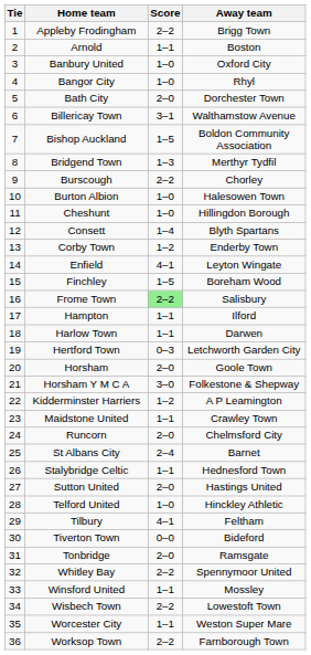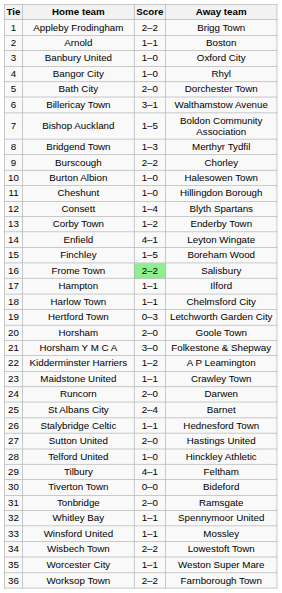 <table class="wikitable" style="text-align:center;">
 <tr>
 <th width=20>Tie</th>
 <th width=175>Home team</th>
 <th width=20>Score</th>
 <th width=175>Away team</th>
 </tr>
 <tr>
 <td>1</td>
 <td>Appleby Frodingham</td>
 <td>2–2</td>
 <td>Brigg Town</td>
 </tr>
 <tr>
 <td>2</td>
 <td>Arnold</td>
 <td>1–1</td>
 <td>Boston</td>
 </tr>
 <tr>
 <td>3</td>
 <td>Banbury United</td>
 <td>1–0</td>
 <td>Oxford City</td>
 </tr>
 <tr>
 <td>4</td>
 <td>Bangor City</td>
 <td>1–0</td>
 <td>Rhyl</td>
 </tr>
 <tr>
 <td>5</td>
 <td>Bath City</td>
 <td>2–0</td>
 <td>Dorchester Town</td>
 </tr>
 <tr>
 <td>6</td>
 <td>Billericay Town</td>
 <td>3–1</td>
 <td>Walthamstow Avenue</td>
 </tr>
 <tr>
 <td>7</td>
 <td>Bishop Auckland</td>
 <td>1–5</td>
 <td>Boldon Community Association</td>
 </tr>
 <tr>
 <td>8</td>
 <td>Bridgend Town</td>
 <td>1–3</td>
 <td>Merthyr Tydfil</td>
 </tr>
 <tr>
 <td>9</td>
 <td>Burscough</td>
 <td>2–2</td>
 <td>Chorley</td>
 </tr>
 <tr>
 <td>10</td>
 <td>Burton Albion</td>
 <td>1–0</td>
 <td>Halesowen Town</td>
 </tr>
 <tr>
 <td>11</td>
 <td>Cheshunt</td>
 <td>1–0</td>
 <td>Hillingdon Borough</td>
 </tr>
 <tr>
 <td>12</td>
 <td>Consett</td>
 <td>1–4</td>
 <td>Blyth Spartans</td>
 </tr>
 <tr>
 <td>13</td>
 <td>Corby Town</td>
 <td>1–2</td>
 <td>Enderby Town</td>
 </tr>
 <tr>
 <td>14</td>
 <td>Enfield</td>
 <td>4–1</td>
 <td>Leyton Wingate</td>
 </tr>
 <tr>
 <td>15</td>
 <td>Finchley</td>
 <td>1–5</td>
 <td>Boreham Wood</td>
 </tr>
 <tr>
 <td>16</td>
 <td>Frome Town</td>
 <td style="background: lightgreen;">2–2</td>
 <td>Salisbury</td>
 </tr>
 <tr>
 <td>17</td>
 <td>Hampton</td>
 <td>1–1</td>
 <td>Ilford</td>
 </tr>
 <tr>
 <td>18</td>
 <td>Harlow Town</td>
 <td>1–1</td>
-<td>Darwen</td>
+<td>Chelmsford City</td>
 </tr>
 <tr>
 <td>19</td>
 <td>Hertford Town</td>
 <td>0–3</td>
 <td>Letchworth Garden City</td>
 </tr>
 <tr>
 <td>20</td>
 <td>Horsham</td>
 <td>2–0</td>
 <td>Goole Town</td>
 </tr>
 <tr>
 <td>21</td>
 <td>Horsham Y M C A</td>
 <td>3–0</td>
 <td>Folkestone & Shepway</td>
 </tr>
 <tr>
 <td>22</td>
 <td>Kidderminster Harriers</td>
 <td>1–2</td>
 <td>A P Leamington</td>
 </tr>
 <tr>
 <td>23</td>
 <td>Maidstone United</td>
 <td>1–1</td>
 <td>Crawley Town</td>
 </tr>
 <tr>
 <td>24</td>
 <td>Runcorn</td>
 <td>2–0</td>
-<td>Chelmsford City</td>
+<td>Darwen</td>
 </tr>
 <tr>
 <td>25</td>
 <td>St Albans City</td>
 <td>2–4</td>
 <td>Barnet</td>
 </tr>
 <tr>
 <td>26</td>
 <td>Stalybridge Celtic</td>
 <td>1–1</td>
 <td>Hednesford Town</td>
 </tr>
 <tr>
 <td>27</td>
 <td>Sutton United</td>
 <td>2–0</td>
 <td>Hastings United</td>
 </tr>
 <tr>
 <td>28</td>
 <td>Telford United</td>
 <td>1–0</td>
 <td>Hinckley Athletic</td>
 </tr>
 <tr>
 <td>29</td>
 <td>Tilbury</td>
 <td>4–1</td>
 <td>Feltham</td>
 </tr>
 <tr>
 <td>30</td>
 <td>Tiverton Town</td>
 <td>0–0</td>
 <td>Bideford</td>
 </tr>
 <tr>
 <td>31</td>
 <td>Tonbridge</td>
 <td>2–0</td>
 <td>Ramsgate</td>
 </tr>
 <tr>
 <td>32</td>
 <td>Whitley Bay</td>
-<td>2–2</td>
+<td>1–1</td>
 <td>Spennymoor United</td>
 </tr>
 <tr>
 <td>33</td>
 <td>Winsford United</td>
 <td>1–1</td>
 <td>Mossley</td>
 </tr>
 <tr>
 <td>34</td>
 <td>Wisbech Town</td>
 <td>2–2</td>
 <td>Lowestoft Town</td>
 </tr>
 <tr>
 <td>35</td>
 <td>Worcester City</td>
 <td>1–1</td>
 <td>Weston Super Mare</td>
 </tr>
 <tr>
 <td>36</td>
 <td>Worksop Town</td>
 <td>2–2</td>
 <td>Farnborough Town</td>
 </tr>
 </table>
